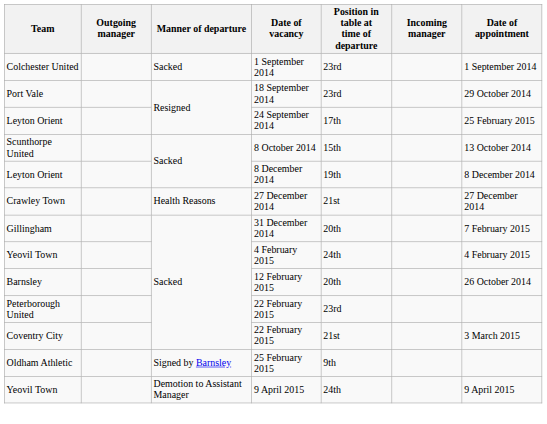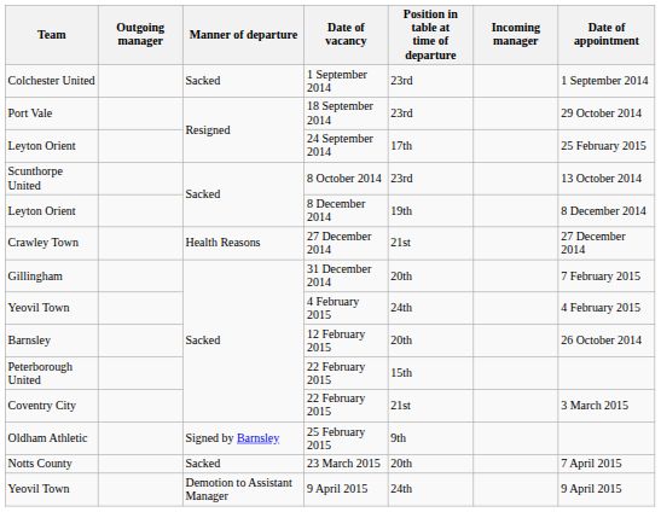 <table class="wikitable">
 <tr>
 <th>Team</th>
 <th>Outgoing manager</th>
 <th>Manner of departure</th>
 <th>Date of vacancy</th>
 <th>Position in table at<br>time of departure</th>
 <th>Incoming manager</th>
 <th>Date of appointment</th>
 </tr>
 <tr>
 <td>Colchester United</td>
 <td></td>
 <td>Sacked</td>
 <td>1 September 2014</td>
 <td>23rd</td>
 <td></td>
 <td>1 September 2014</td>
 </tr>
 <tr>
 <td>Port Vale</td>
 <td></td>
 <td rowspan=2>Resigned</td>
 <td>18 September 2014</td>
 <td>23rd</td>
 <td></td>
 <td>29 October 2014</td>
 </tr>
 <tr>
 <td>Leyton Orient</td>
 <td></td>
 <td>24 September 2014</td>
 <td>17th</td>
 <td></td>
 <td>25 February 2015</td>
 </tr>
 <tr>
 <td>Scunthorpe United</td>
 <td></td>
 <td rowspan=2>Sacked</td>
 <td>8 October 2014</td>
-<td>15th</td>
+<td>23rd</td>
 <td></td>
 <td>13 October 2014</td>
 </tr>
 <tr>
 <td>Leyton Orient</td>
 <td></td>
 <td>8 December 2014</td>
 <td>19th</td>
 <td></td>
 <td>8 December 2014</td>
 </tr>
 <tr>
 <td>Crawley Town</td>
 <td></td>
 <td>Health Reasons</td>
 <td>27 December 2014</td>
 <td>21st</td>
 <td></td>
 <td>27 December 2014</td>
 </tr>
 <tr>
 <td>Gillingham</td>
 <td></td>
 <td rowspan=5>Sacked</td>
 <td>31 December 2014</td>
 <td>20th</td>
 <td></td>
 <td>7 February 2015</td>
 </tr>
 <tr>
 <td>Yeovil Town</td>
 <td></td>
 <td>4 February 2015</td>
 <td>24th</td>
 <td></td>
 <td>4 February 2015</td>
 </tr>
 <tr>
 <td>Barnsley</td>
 <td></td>
 <td>12 February 2015</td>
 <td>20th</td>
 <td></td>
 <td>26 October 2014</td>
 </tr>
 <tr>
 <td>Peterborough United</td>
 <td></td>
 <td>22 February 2015</td>
-<td>23rd</td>
+<td>15th</td>
 <td></td>
 <td></td>
 </tr>
 <tr>
 <td>Coventry City</td>
 <td></td>
 <td>22 February 2015</td>
 <td>21st</td>
 <td></td>
 <td>3 March 2015</td>
 </tr>
 <tr>
 <td>Oldham Athletic</td>
 <td></td>
 <td>Signed by <a href='#'>Barnsley</a></td>
 <td>25 February 2015</td>
 <td>9th</td>
 <td></td>
 <td></td>
 </tr>
 <tr>
+<td>Notts County</td>
+<td></td>
+<td>Sacked</td>
+<td>23 March 2015</td>
+<td>20th</td>
+<td></td>
+<td>7 April 2015</td>
+</tr>
+<tr>
 <td>Yeovil Town</td>
 <td></td>
 <td>Demotion to Assistant Manager</td>
 <td>9 April 2015</td>
 <td>24th</td>
 <td></td>
 <td>9 April 2015</td>
 </tr>
 </table>
